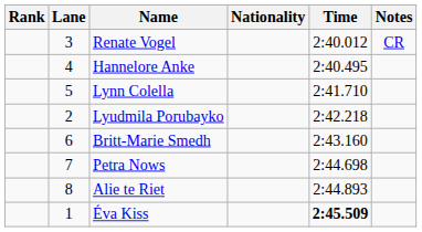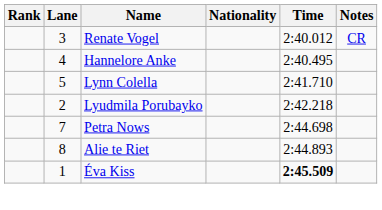 <table class="wikitable sortable" style="text-align:center">
 <tr>
 <th>Rank</th>
 <th>Lane</th>
 <th>Name</th>
 <th>Nationality</th>
 <th>Time</th>
 <th>Notes</th>
 </tr>
 <tr>
 <td></td>
 <td>3</td>
 <td align=left><a href='#'>Renate Vogel</a></td>
 <td align=left></td>
 <td>2:40.012</td>
 <td><a href='#'>CR</a></td>
 </tr>
 <tr>
 <td></td>
 <td>4</td>
 <td align=left><a href='#'>Hannelore Anke</a></td>
 <td align=left></td>
 <td>2:40.495</td>
 <td></td>
 </tr>
 <tr>
 <td></td>
 <td>5</td>
 <td align=left><a href='#'>Lynn Colella</a></td>
 <td align=left></td>
 <td>2:41.710</td>
 <td></td>
 </tr>
 <tr>
 <td></td>
 <td>2</td>
 <td align=left><a href='#'>Lyudmila Porubayko</a></td>
 <td align=left></td>
 <td>2:42.218</td>
 <td></td>
 </tr>
 <tr>
 <td></td>
-<td>6</td>
-<td align=left><a href='#'>Britt-Marie Smedh</a></td>
-<td align=left></td>
-<td>2:43.160</td>
-<td></td>
-</tr>
-<tr>
-<td></td>
 <td>7</td>
 <td align=left><a href='#'>Petra Nows</a></td>
 <td align=left></td>
 <td>2:44.698</td>
 <td></td>
 </tr>
 <tr>
 <td></td>
 <td>8</td>
 <td align=left><a href='#'>Alie te Riet</a></td>
 <td align=left></td>
 <td>2:44.893</td>
 <td></td>
 </tr>
 <tr>
 <td></td>
 <td>1</td>
 <td align=left><a href='#'>Éva Kiss</a></td>
 <td align=left></td>
 <td><strong>2:45.509</strong></td>
 <td></td>
 </tr>
 </table>
